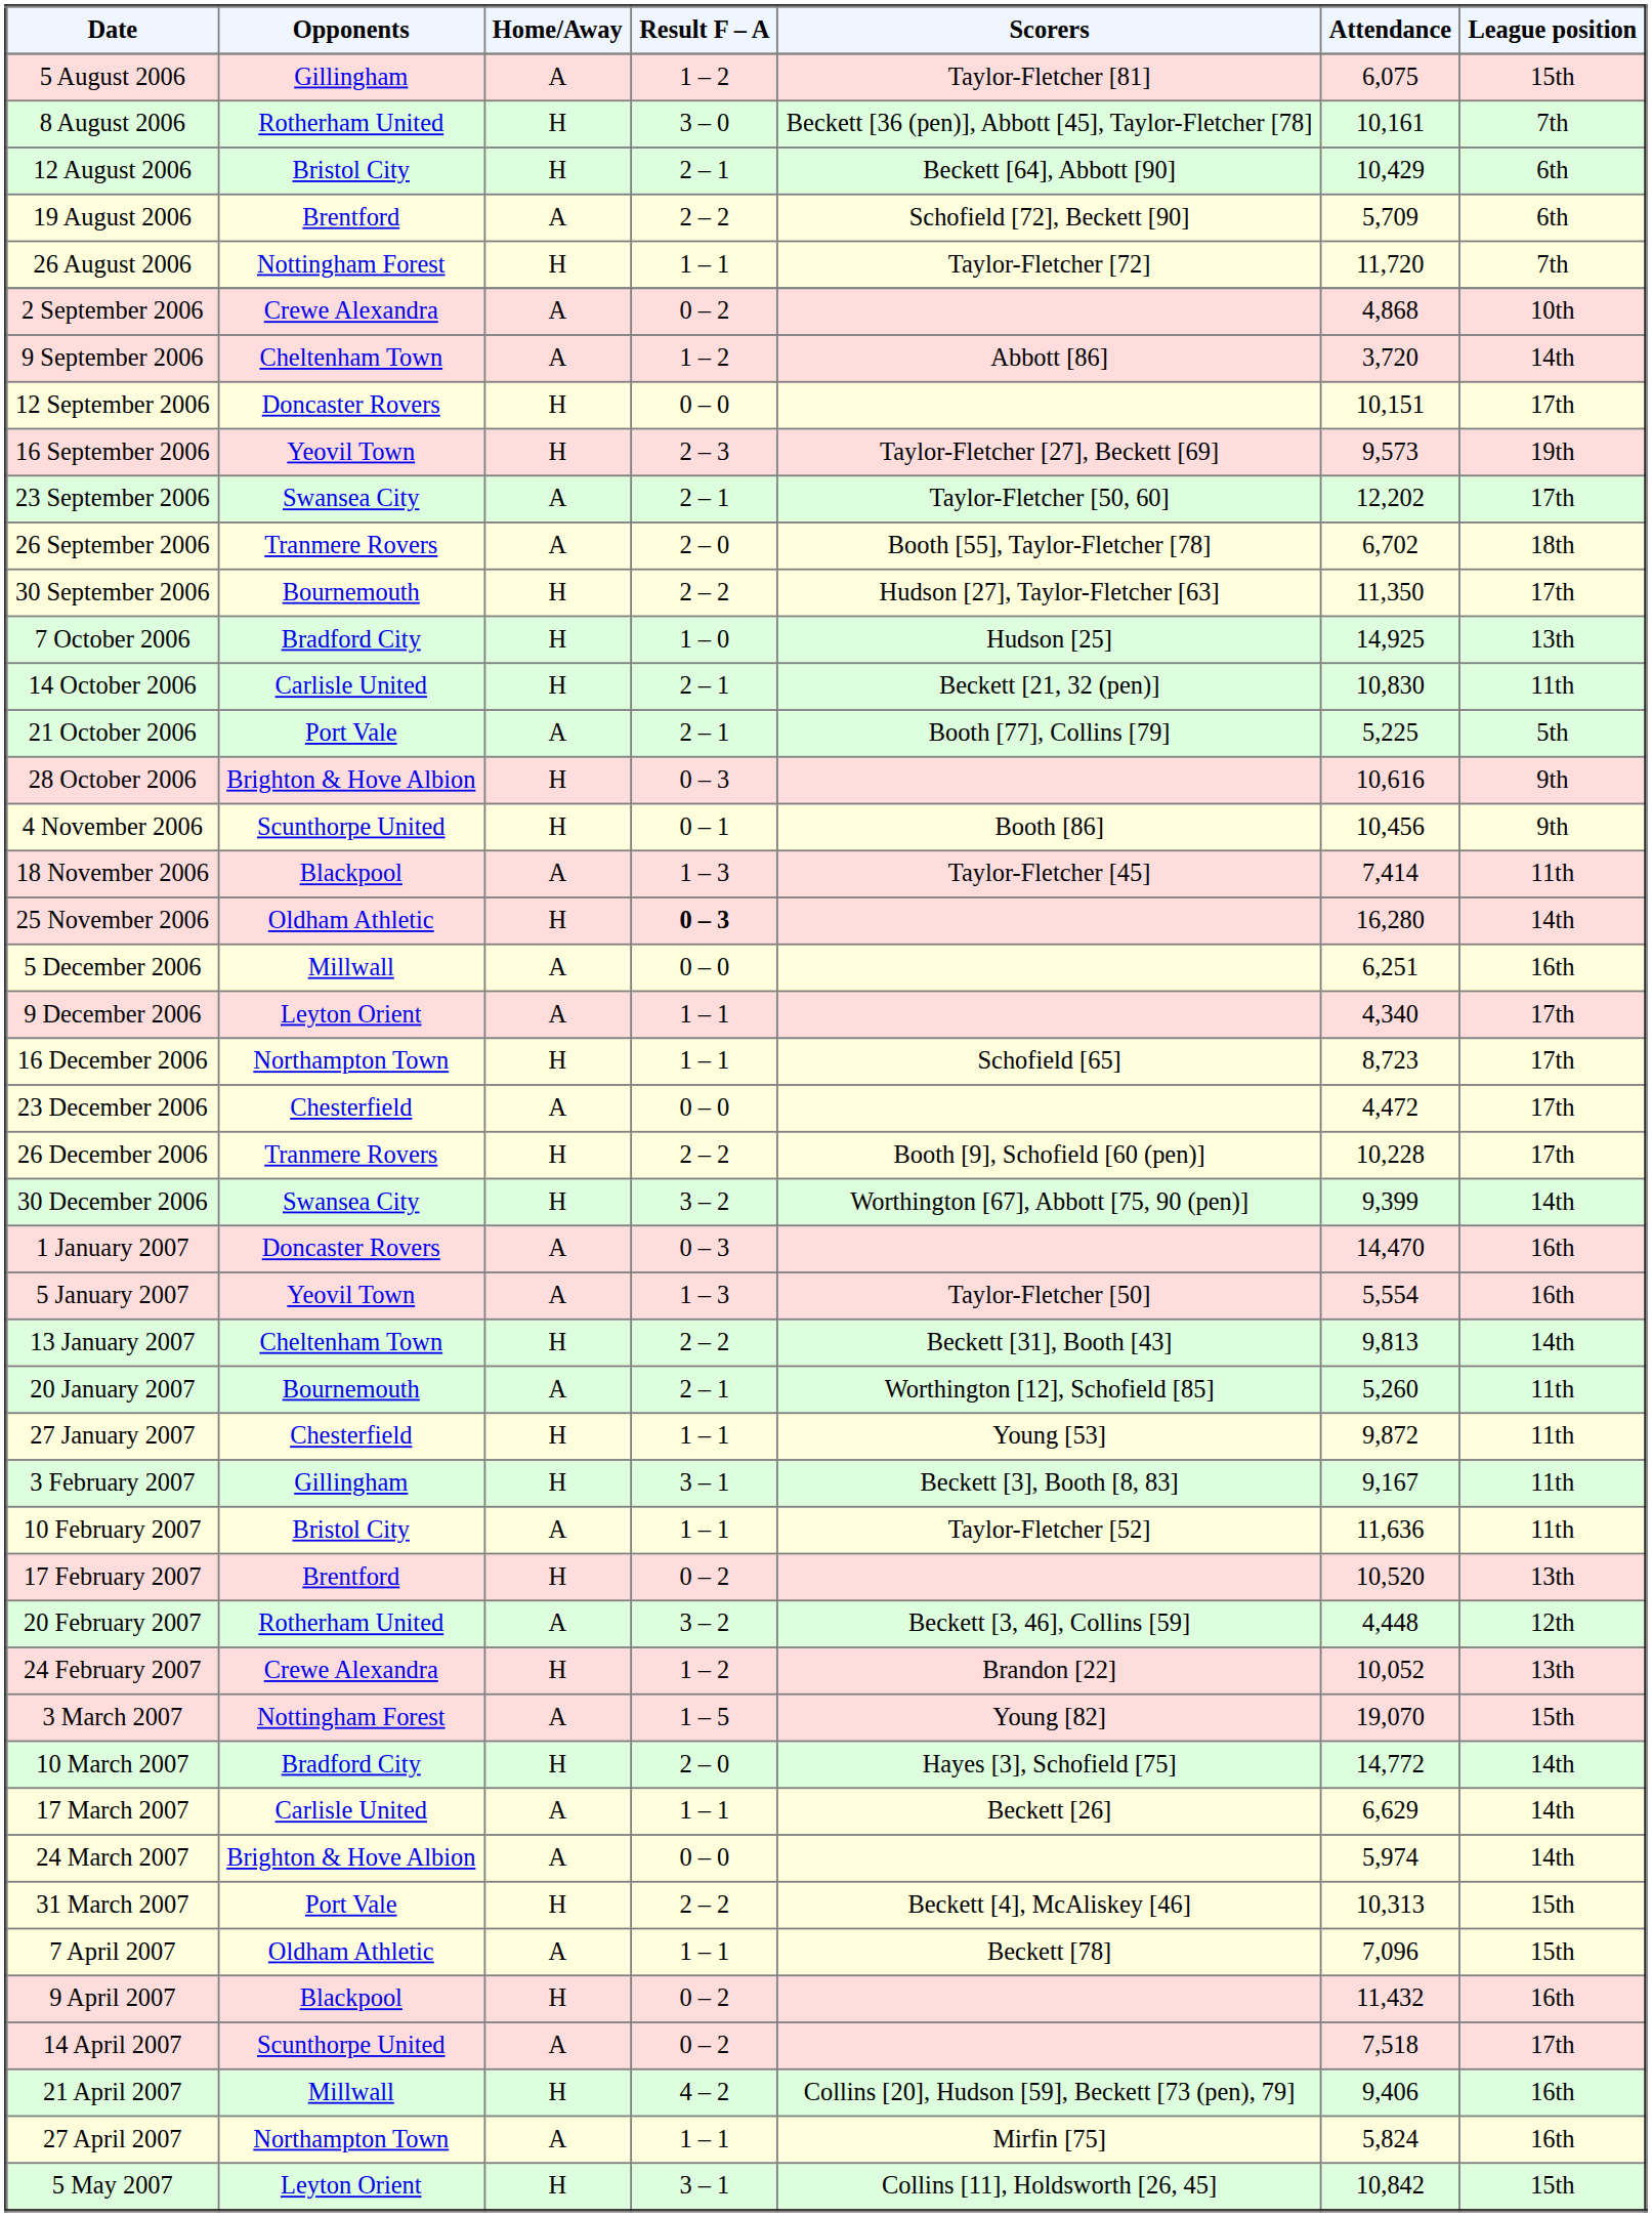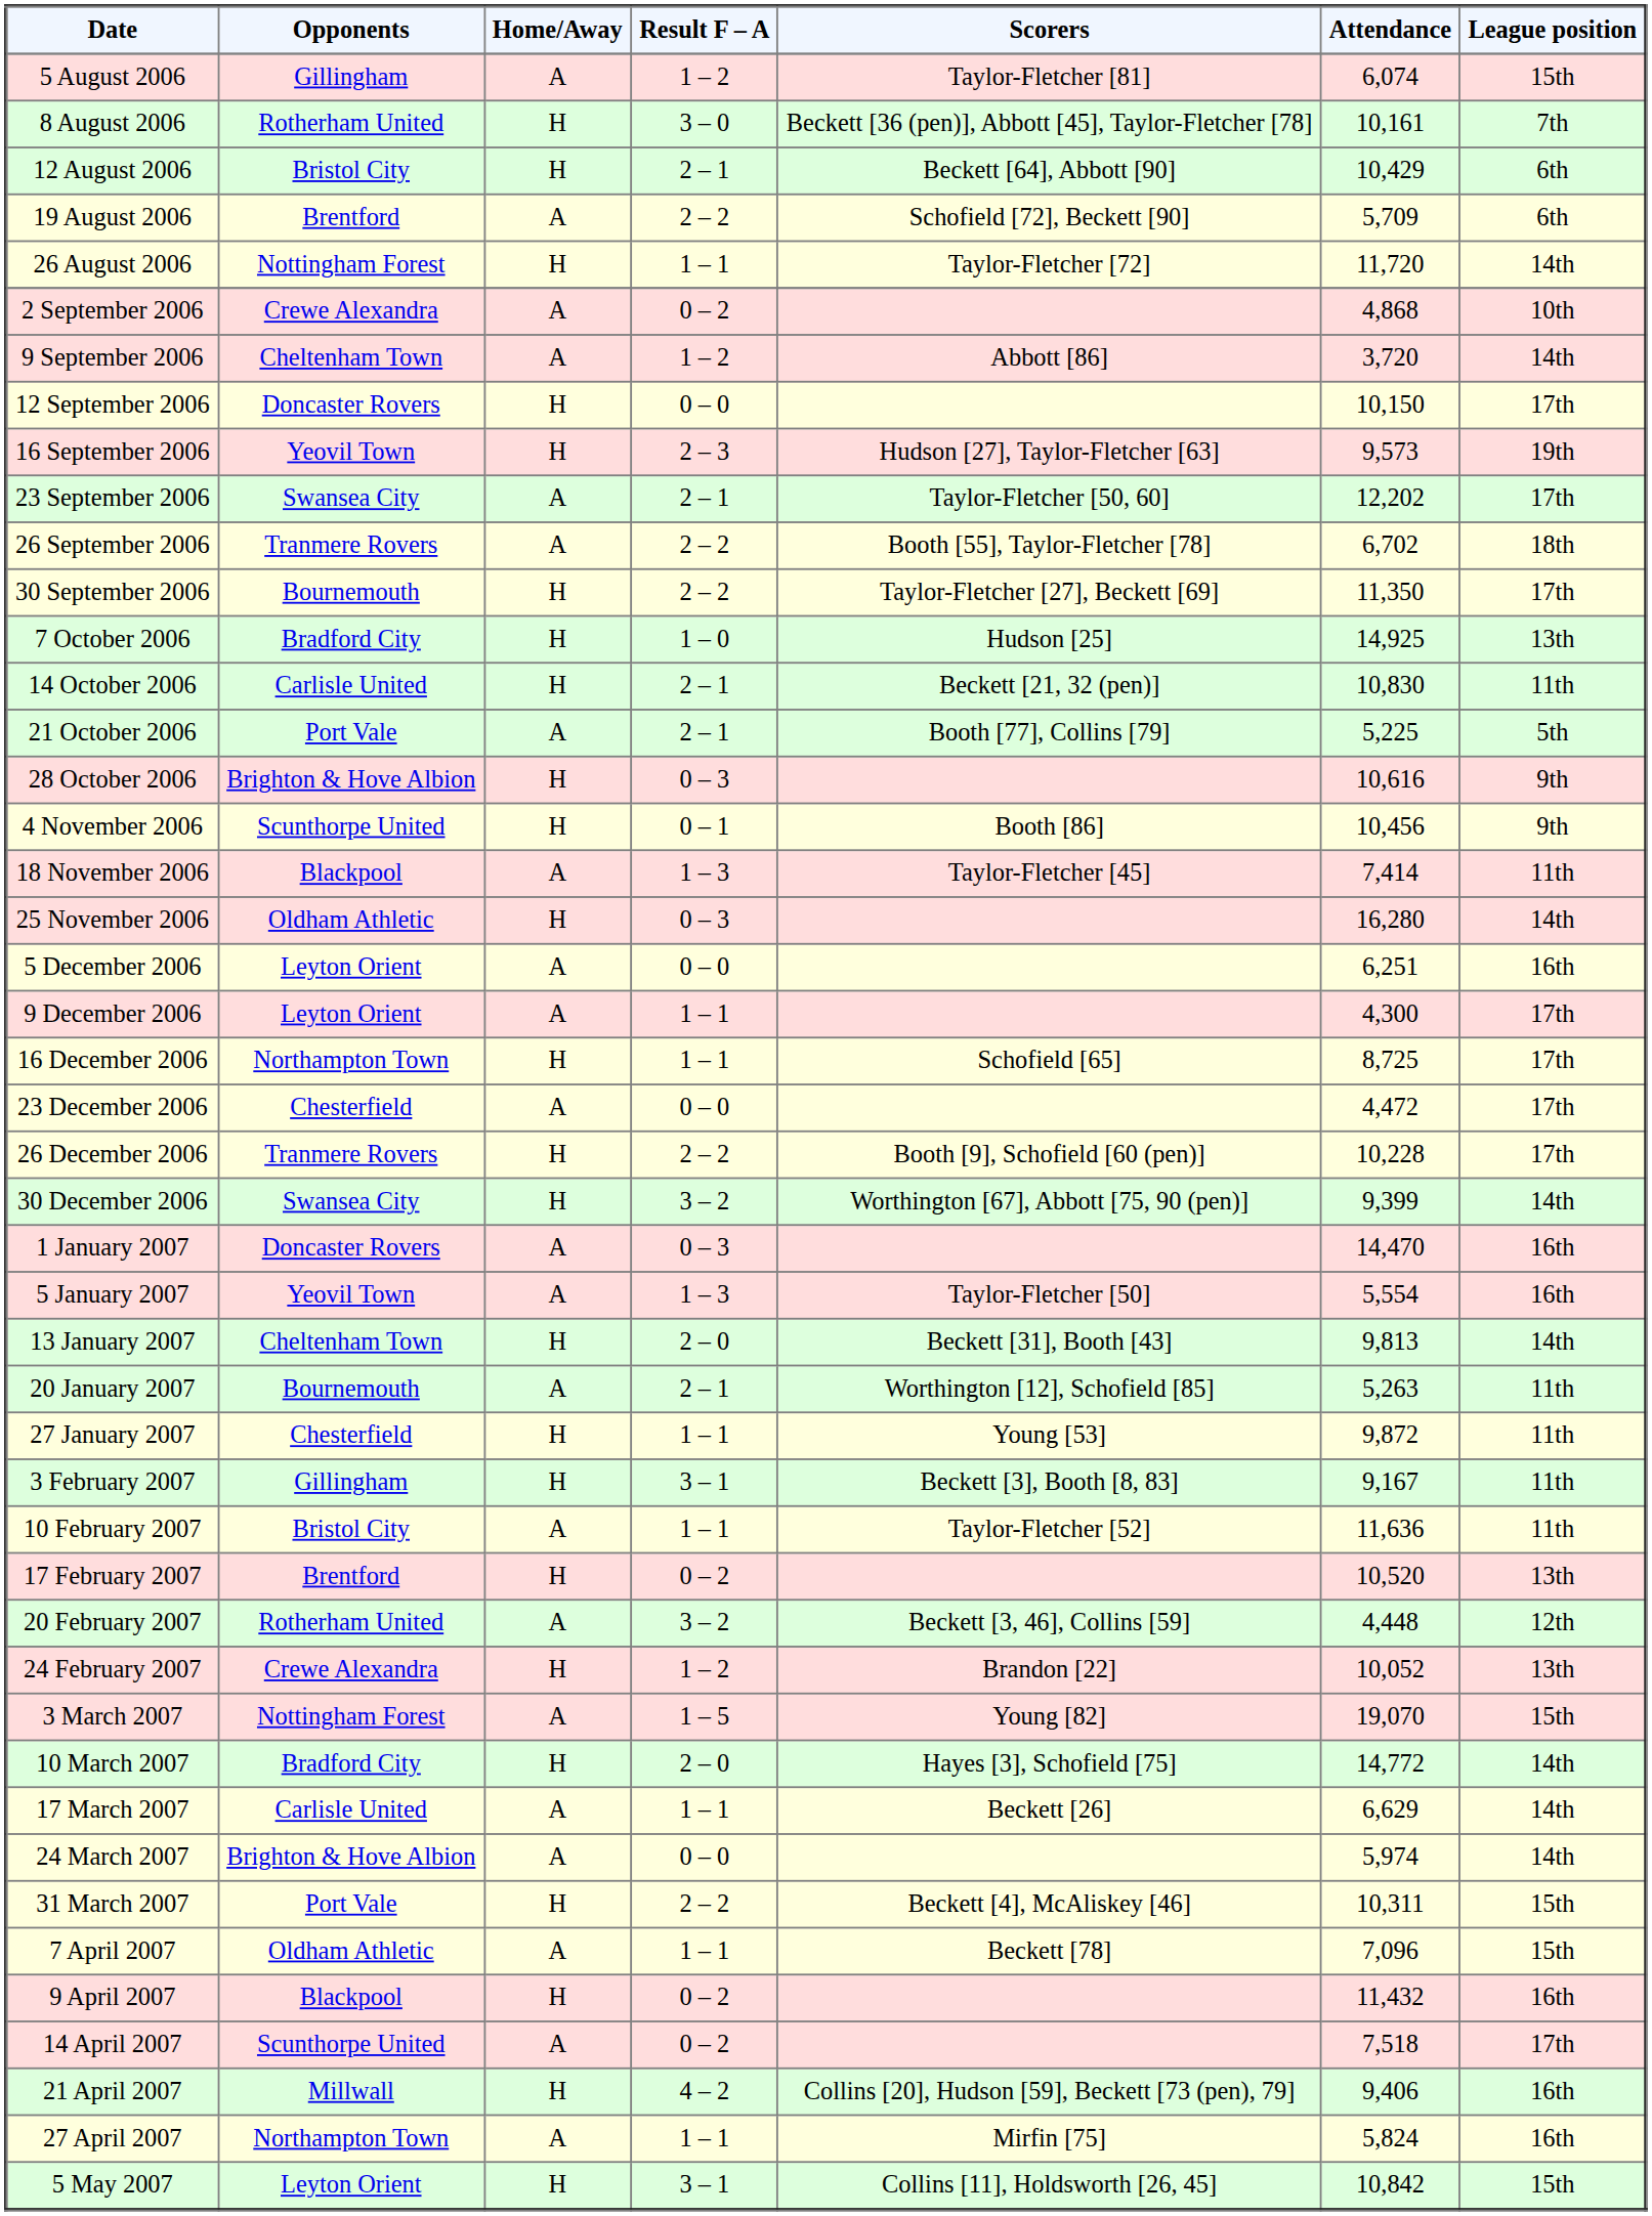 <table border="2" cellpadding="4" style="border-collapse:collapse; text-align:center; font-size:smaller;">
 <tr style="background:#f0f6ff;">
 <th><strong>Date</strong></th>
 <th><strong>Opponents</strong></th>
 <th><strong>Home/Away</strong></th>
 <th><strong>Result F – A</strong></th>
 <th><strong>Scorers</strong></th>
 <th><strong>Attendance</strong></th>
 <th><strong>League position</strong></th>
 </tr>
 <tr>
 </tr>
 <tr bgcolor="#ffdddd">
 <td>5 August 2006</td>
 <td><a href='#'>Gillingham</a></td>
 <td>A</td>
 <td>1 – 2</td>
 <td>Taylor-Fletcher [81]</td>
-<td>6,075</td>
+<td>6,074</td>
 <td>15th</td>
 </tr>
 <tr bgcolor="#ddffdd">
 <td>8 August 2006</td>
 <td><a href='#'>Rotherham United</a></td>
 <td>H</td>
 <td>3 – 0</td>
 <td>Beckett [36 (pen)], Abbott [45], Taylor-Fletcher [78]</td>
 <td>10,161</td>
 <td>7th</td>
 </tr>
 <tr bgcolor="#ddffdd">
 <td>12 August 2006</td>
 <td><a href='#'>Bristol City</a></td>
 <td>H</td>
 <td>2 – 1</td>
 <td>Beckett [64], Abbott [90]</td>
 <td>10,429</td>
 <td>6th</td>
 </tr>
 <tr bgcolor="#ffffdd">
 <td>19 August 2006</td>
 <td><a href='#'>Brentford</a></td>
 <td>A</td>
 <td>2 – 2</td>
 <td>Schofield [72], Beckett [90]</td>
 <td>5,709</td>
 <td>6th</td>
 </tr>
 <tr bgcolor="#ffffdd">
 <td>26 August 2006</td>
 <td><a href='#'>Nottingham Forest</a></td>
 <td>H</td>
 <td>1 – 1</td>
 <td>Taylor-Fletcher [72]</td>
 <td>11,720</td>
-<td>7th</td>
+<td>14th</td>
 </tr>
 <tr>
 </tr>
 <tr bgcolor="#ffdddd">
 <td>2 September 2006</td>
 <td><a href='#'>Crewe Alexandra</a></td>
 <td>A</td>
 <td>0 – 2</td>
 <td></td>
 <td>4,868</td>
 <td>10th</td>
 </tr>
 <tr bgcolor="#ffdddd">
 <td>9 September 2006</td>
 <td><a href='#'>Cheltenham Town</a></td>
 <td>A</td>
 <td>1 – 2</td>
 <td>Abbott [86]</td>
 <td>3,720</td>
 <td>14th</td>
 </tr>
 <tr bgcolor="#ffffdd">
 <td>12 September 2006</td>
 <td><a href='#'>Doncaster Rovers</a></td>
 <td>H</td>
 <td>0 – 0</td>
 <td></td>
-<td>10,151</td>
+<td>10,150</td>
 <td>17th</td>
 </tr>
 <tr bgcolor="#ffdddd">
 <td>16 September 2006</td>
 <td><a href='#'>Yeovil Town</a></td>
 <td>H</td>
 <td>2 – 3</td>
-<td>Taylor-Fletcher [27], Beckett [69]</td>
+<td>Hudson [27], Taylor-Fletcher [63]</td>
 <td>9,573</td>
 <td>19th</td>
 </tr>
 <tr bgcolor="#ddffdd">
 <td>23 September 2006</td>
 <td><a href='#'>Swansea City</a></td>
 <td>A</td>
 <td>2 – 1</td>
 <td>Taylor-Fletcher [50, 60]</td>
 <td>12,202</td>
 <td>17th</td>
 </tr>
 <tr bgcolor="#ffffdd">
 <td>26 September 2006</td>
 <td><a href='#'>Tranmere Rovers</a></td>
 <td>A</td>
-<td>2 – 0</td>
+<td>2 – 2</td>
 <td>Booth [55], Taylor-Fletcher [78]</td>
 <td>6,702</td>
 <td>18th</td>
 </tr>
 <tr bgcolor="#ffffdd">
 <td>30 September 2006</td>
 <td><a href='#'>Bournemouth</a></td>
 <td>H</td>
 <td>2 – 2</td>
-<td>Hudson [27], Taylor-Fletcher [63]</td>
+<td>Taylor-Fletcher [27], Beckett [69]</td>
 <td>11,350</td>
 <td>17th</td>
 </tr>
 <tr bgcolor="#ddffdd">
 <td>7 October 2006</td>
 <td><a href='#'>Bradford City</a></td>
 <td>H</td>
 <td>1 – 0</td>
 <td>Hudson [25]</td>
 <td>14,925</td>
 <td>13th</td>
 </tr>
 <tr bgcolor="#ddffdd">
 <td>14 October 2006</td>
 <td><a href='#'>Carlisle United</a></td>
 <td>H</td>
 <td>2 – 1</td>
 <td>Beckett [21, 32 (pen)]</td>
 <td>10,830</td>
 <td>11th</td>
 </tr>
 <tr bgcolor="#ddffdd">
 <td>21 October 2006</td>
 <td><a href='#'>Port Vale</a></td>
 <td>A</td>
 <td>2 – 1</td>
 <td>Booth [77], Collins [79]</td>
 <td>5,225</td>
 <td>5th</td>
 </tr>
 <tr bgcolor="#ffdddd">
 <td>28 October 2006</td>
 <td><a href='#'>Brighton & Hove Albion</a></td>
 <td>H</td>
 <td>0 – 3</td>
 <td></td>
 <td>10,616</td>
 <td>9th</td>
 </tr>
 <tr bgcolor="#ffffdd">
 <td>4 November 2006</td>
 <td><a href='#'>Scunthorpe United</a></td>
 <td>H</td>
 <td>0 – 1</td>
 <td>Booth [86]</td>
 <td>10,456</td>
 <td>9th</td>
 </tr>
 <tr bgcolor="#ffdddd">
 <td>18 November 2006</td>
 <td><a href='#'>Blackpool</a></td>
 <td>A</td>
 <td>1 – 3</td>
 <td>Taylor-Fletcher [45]</td>
 <td>7,414</td>
 <td>11th</td>
 </tr>
 <tr bgcolor="#ffdddd">
 <td>25 November 2006</td>
 <td><a href='#'>Oldham Athletic</a></td>
 <td>H</td>
-<td><strong>0 – 3</strong></td>
+<td>0 – 3</td>
 <td></td>
 <td>16,280</td>
 <td>14th</td>
 </tr>
 <tr bgcolor="#ffffdd">
 <td>5 December 2006</td>
-<td><a href='#'>Millwall</a></td>
+<td><a href='#'>Leyton Orient</a></td>
 <td>A</td>
 <td>0 – 0</td>
 <td></td>
 <td>6,251</td>
 <td>16th</td>
 </tr>
 <tr bgcolor="#ffdddd">
 <td>9 December 2006</td>
 <td><a href='#'>Leyton Orient</a></td>
 <td>A</td>
 <td>1 – 1</td>
 <td></td>
-<td>4,340</td>
+<td>4,300</td>
 <td>17th</td>
 </tr>
 <tr bgcolor="#ffffdd">
 <td>16 December 2006</td>
 <td><a href='#'>Northampton Town</a></td>
 <td>H</td>
 <td>1 – 1</td>
 <td>Schofield [65]</td>
-<td>8,723</td>
+<td>8,725</td>
 <td>17th</td>
 </tr>
 <tr bgcolor="#ffffdd">
 <td>23 December 2006</td>
 <td><a href='#'>Chesterfield</a></td>
 <td>A</td>
 <td>0 – 0</td>
 <td></td>
 <td>4,472</td>
 <td>17th</td>
 </tr>
 <tr bgcolor="#ffffdd">
 <td>26 December 2006</td>
 <td><a href='#'>Tranmere Rovers</a></td>
 <td>H</td>
 <td>2 – 2</td>
 <td>Booth [9], Schofield [60 (pen)]</td>
 <td>10,228</td>
 <td>17th</td>
 </tr>
 <tr bgcolor="#ddffdd">
 <td>30 December 2006</td>
 <td><a href='#'>Swansea City</a></td>
 <td>H</td>
 <td>3 – 2</td>
 <td>Worthington [67], Abbott [75, 90 (pen)]</td>
 <td>9,399</td>
 <td>14th</td>
 </tr>
 <tr bgcolor="#ffdddd">
 <td>1 January 2007</td>
 <td><a href='#'>Doncaster Rovers</a></td>
 <td>A</td>
 <td>0 – 3</td>
 <td></td>
 <td>14,470</td>
 <td>16th</td>
 </tr>
 <tr bgcolor="#ffdddd">
 <td>5 January 2007</td>
 <td><a href='#'>Yeovil Town</a></td>
 <td>A</td>
 <td>1 – 3</td>
 <td>Taylor-Fletcher [50]</td>
 <td>5,554</td>
 <td>16th</td>
 </tr>
 <tr bgcolor="#ddffdd">
 <td>13 January 2007</td>
 <td><a href='#'>Cheltenham Town</a></td>
 <td>H</td>
-<td>2 – 2</td>
+<td>2 – 0</td>
 <td>Beckett [31], Booth [43]</td>
 <td>9,813</td>
 <td>14th</td>
 </tr>
 <tr bgcolor="#ddffdd">
 <td>20 January 2007</td>
 <td><a href='#'>Bournemouth</a></td>
 <td>A</td>
 <td>2 – 1</td>
 <td>Worthington [12], Schofield [85]</td>
-<td>5,260</td>
+<td>5,263</td>
 <td>11th</td>
 </tr>
 <tr bgcolor="#ffffdd">
 <td>27 January 2007</td>
 <td><a href='#'>Chesterfield</a></td>
 <td>H</td>
 <td>1 – 1</td>
 <td>Young [53]</td>
 <td>9,872</td>
 <td>11th</td>
 </tr>
 <tr bgcolor="#ddffdd">
 <td>3 February 2007</td>
 <td><a href='#'>Gillingham</a></td>
 <td>H</td>
 <td>3 – 1</td>
 <td>Beckett [3], Booth [8, 83]</td>
 <td>9,167</td>
 <td>11th</td>
 </tr>
 <tr bgcolor="#ffffdd">
 <td>10 February 2007</td>
 <td><a href='#'>Bristol City</a></td>
 <td>A</td>
 <td>1 – 1</td>
 <td>Taylor-Fletcher [52]</td>
 <td>11,636</td>
 <td>11th</td>
 </tr>
 <tr bgcolor="#ffdddd">
 <td>17 February 2007</td>
 <td><a href='#'>Brentford</a></td>
 <td>H</td>
 <td>0 – 2</td>
 <td></td>
 <td>10,520</td>
 <td>13th</td>
 </tr>
 <tr bgcolor="#ddffdd">
 <td>20 February 2007</td>
 <td><a href='#'>Rotherham United</a></td>
 <td>A</td>
 <td>3 – 2</td>
 <td>Beckett [3, 46], Collins [59]</td>
 <td>4,448</td>
 <td>12th</td>
 </tr>
 <tr bgcolor="#ffdddd">
 <td>24 February 2007</td>
 <td><a href='#'>Crewe Alexandra</a></td>
 <td>H</td>
 <td>1 – 2</td>
 <td>Brandon [22]</td>
 <td>10,052</td>
 <td>13th</td>
 </tr>
 <tr bgcolor="#ffdddd">
 <td>3 March 2007</td>
 <td><a href='#'>Nottingham Forest</a></td>
 <td>A</td>
 <td>1 – 5</td>
 <td>Young [82]</td>
 <td>19,070</td>
 <td>15th</td>
 </tr>
 <tr bgcolor="#ddffdd">
 <td>10 March 2007</td>
 <td><a href='#'>Bradford City</a></td>
 <td>H</td>
 <td>2 – 0</td>
 <td>Hayes [3], Schofield [75]</td>
 <td>14,772</td>
 <td>14th</td>
 </tr>
 <tr bgcolor="#ffffdd">
 <td>17 March 2007</td>
 <td><a href='#'>Carlisle United</a></td>
 <td>A</td>
 <td>1 – 1</td>
 <td>Beckett [26]</td>
 <td>6,629</td>
 <td>14th</td>
 </tr>
 <tr bgcolor="#ffffdd">
 <td>24 March 2007</td>
 <td><a href='#'>Brighton & Hove Albion</a></td>
 <td>A</td>
 <td>0 – 0</td>
 <td></td>
 <td>5,974</td>
 <td>14th</td>
 </tr>
 <tr bgcolor="#ffffdd">
 <td>31 March 2007</td>
 <td><a href='#'>Port Vale</a></td>
 <td>H</td>
 <td>2 – 2</td>
 <td>Beckett [4], McAliskey [46]</td>
-<td>10,313</td>
+<td>10,311</td>
 <td>15th</td>
 </tr>
 <tr bgcolor="#ffffdd">
 <td>7 April 2007</td>
 <td><a href='#'>Oldham Athletic</a></td>
 <td>A</td>
 <td>1 – 1</td>
 <td>Beckett [78]</td>
 <td>7,096</td>
 <td>15th</td>
 </tr>
 <tr bgcolor="#ffdddd">
 <td>9 April 2007</td>
 <td><a href='#'>Blackpool</a></td>
 <td>H</td>
 <td>0 – 2</td>
 <td></td>
 <td>11,432</td>
 <td>16th</td>
 </tr>
 <tr bgcolor="#ffdddd">
 <td>14 April 2007</td>
 <td><a href='#'>Scunthorpe United</a></td>
 <td>A</td>
 <td>0 – 2</td>
 <td></td>
 <td>7,518</td>
 <td>17th</td>
 </tr>
 <tr bgcolor="#ddffdd">
 <td>21 April 2007</td>
 <td><a href='#'>Millwall</a></td>
 <td>H</td>
 <td>4 – 2</td>
 <td>Collins [20], Hudson [59], Beckett [73 (pen), 79]</td>
 <td>9,406</td>
 <td>16th</td>
 </tr>
 <tr bgcolor="#ffffdd">
 <td>27 April 2007</td>
 <td><a href='#'>Northampton Town</a></td>
 <td>A</td>
 <td>1 – 1</td>
 <td>Mirfin [75]</td>
 <td>5,824</td>
 <td>16th</td>
 </tr>
 <tr bgcolor="#ddffdd">
 <td>5 May 2007</td>
 <td><a href='#'>Leyton Orient</a></td>
 <td>H</td>
 <td>3 – 1</td>
 <td>Collins [11], Holdsworth [26, 45]</td>
 <td>10,842</td>
 <td>15th</td>
 </tr>
 </table>
